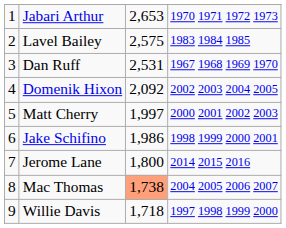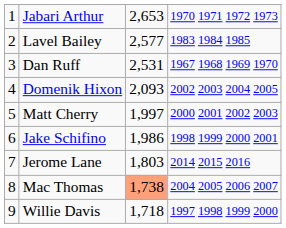 <table class="wikitable">
 <tr>
 </tr>
 <tr>
 <td>1</td>
 <td><a href='#'>Jabari Arthur</a></td>
 <td>2,653</td>
 <td style="font-size:80%;"><a href='#'>1970</a> <a href='#'>1971</a> <a href='#'>1972</a> <a href='#'>1973</a></td>
 </tr>
 <tr>
 <td>2</td>
 <td>Lavel Bailey</td>
-<td>2,575</td>
+<td>2,577</td>
 <td style="font-size:80%;"><a href='#'>1983</a> <a href='#'>1984</a> <a href='#'>1985</a></td>
 </tr>
 <tr>
 <td>3</td>
 <td>Dan Ruff</td>
 <td>2,531</td>
 <td style="font-size:80%;"><a href='#'>1967</a> <a href='#'>1968</a> <a href='#'>1969</a> <a href='#'>1970</a></td>
 </tr>
 <tr>
 <td>4</td>
 <td><a href='#'>Domenik Hixon</a></td>
-<td>2,092</td>
+<td>2,093</td>
 <td style="font-size:80%;"><a href='#'>2002</a> <a href='#'>2003</a> <a href='#'>2004</a> <a href='#'>2005</a></td>
 </tr>
 <tr>
 <td>5</td>
 <td>Matt Cherry</td>
 <td>1,997</td>
 <td style="font-size:80%;"><a href='#'>2000</a> <a href='#'>2001</a> <a href='#'>2002</a> <a href='#'>2003</a></td>
 </tr>
 <tr>
 <td>6</td>
 <td><a href='#'>Jake Schifino</a></td>
 <td>1,986</td>
 <td style="font-size:80%;"><a href='#'>1998</a> <a href='#'>1999</a> <a href='#'>2000</a> <a href='#'>2001</a></td>
 </tr>
 <tr>
 <td>7</td>
 <td>Jerome Lane</td>
-<td>1,800</td>
+<td>1,803</td>
 <td style="font-size:80%;"><a href='#'>2014</a> <a href='#'>2015</a> <a href='#'>2016</a></td>
 </tr>
 <tr>
 <td>8</td>
 <td>Mac Thomas</td>
 <td style="background: lightsalmon;">1,738</td>
 <td style="font-size:80%;"><a href='#'>2004</a> <a href='#'>2005</a> <a href='#'>2006</a> <a href='#'>2007</a></td>
 </tr>
 <tr>
 <td>9</td>
 <td>Willie Davis</td>
 <td>1,718</td>
 <td style="font-size:80%;"><a href='#'>1997</a> <a href='#'>1998</a> <a href='#'>1999</a> <a href='#'>2000</a></td>
 </tr>
 </table>
